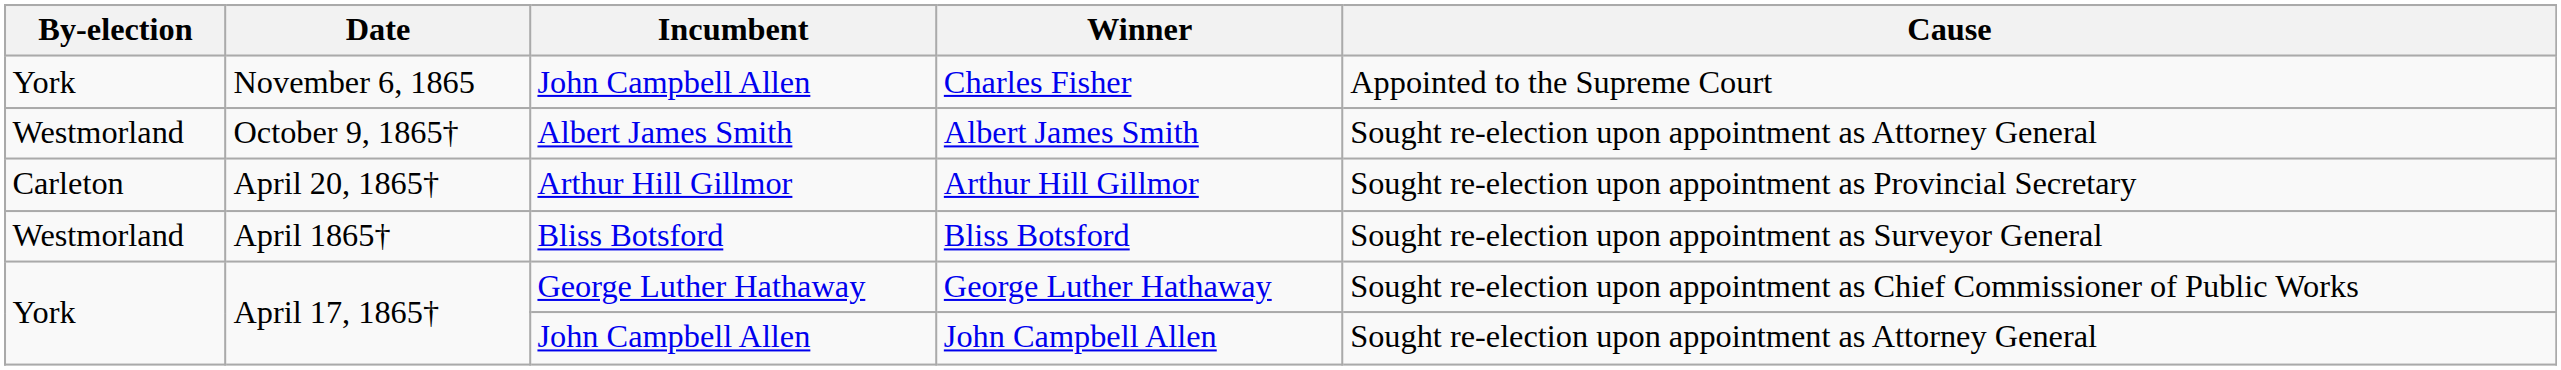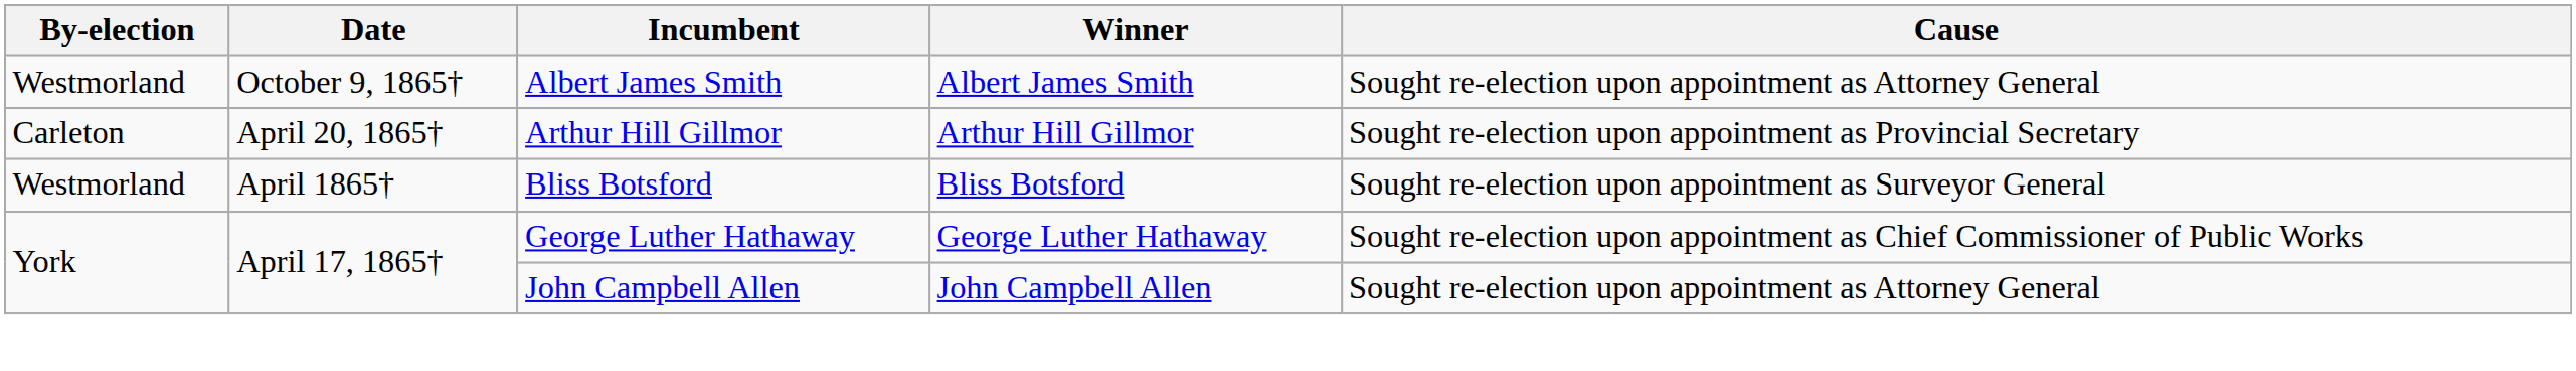 <table class=wikitable style="width:100%">
 <tr>
 <th>By-election</th>
 <th>Date</th>
 <th>Incumbent</th>
 <th>Winner</th>
 <th>Cause</th>
-</tr>
-<tr>
-<td>York</td>
-<td>November 6, 1865</td>
-<td><a href='#'>John Campbell Allen</a></td>
-<td><a href='#'>Charles Fisher</a></td>
-<td>Appointed to the Supreme Court</td>
 </tr>
 <tr>
 <td>Westmorland</td>
 <td>October 9, 1865†</td>
 <td><a href='#'>Albert James Smith</a></td>
 <td><a href='#'>Albert James Smith</a></td>
 <td>Sought re-election upon appointment as Attorney General</td>
 </tr>
 <tr>
 <td>Carleton</td>
 <td>April 20, 1865†</td>
 <td><a href='#'>Arthur Hill Gillmor</a></td>
 <td><a href='#'>Arthur Hill Gillmor</a></td>
 <td>Sought re-election upon appointment as Provincial Secretary</td>
 </tr>
 <tr>
 <td>Westmorland</td>
 <td>April 1865†</td>
 <td><a href='#'>Bliss Botsford</a></td>
 <td><a href='#'>Bliss Botsford</a></td>
 <td>Sought re-election upon appointment as Surveyor General</td>
 </tr>
 <tr>
 <td rowspan=2>York</td>
 <td rowspan=2>April 17, 1865†</td>
 <td><a href='#'>George Luther Hathaway</a></td>
 <td><a href='#'>George Luther Hathaway</a></td>
 <td>Sought re-election upon appointment as Chief Commissioner of Public Works</td>
 </tr>
 <tr>
 <td><a href='#'>John Campbell Allen</a></td>
 <td><a href='#'>John Campbell Allen</a></td>
 <td>Sought re-election upon appointment as Attorney General</td>
 </tr>
 </table>
